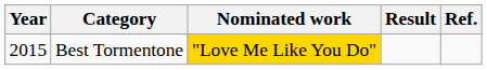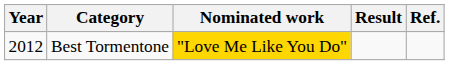 <table class="wikitable">
 <tr>
 <th>Year</th>
 <th>Category</th>
 <th>Nominated work</th>
 <th>Result</th>
 <th>Ref.</th>
 </tr>
 <tr>
-<td>2015</td>
+<td>2012</td>
 <td>Best Tormentone</td>
 <td rowspan="1" style="background: gold;">"Love Me Like You Do"</td>
 <td></td>
 <td></td>
 </tr>
 </table>
